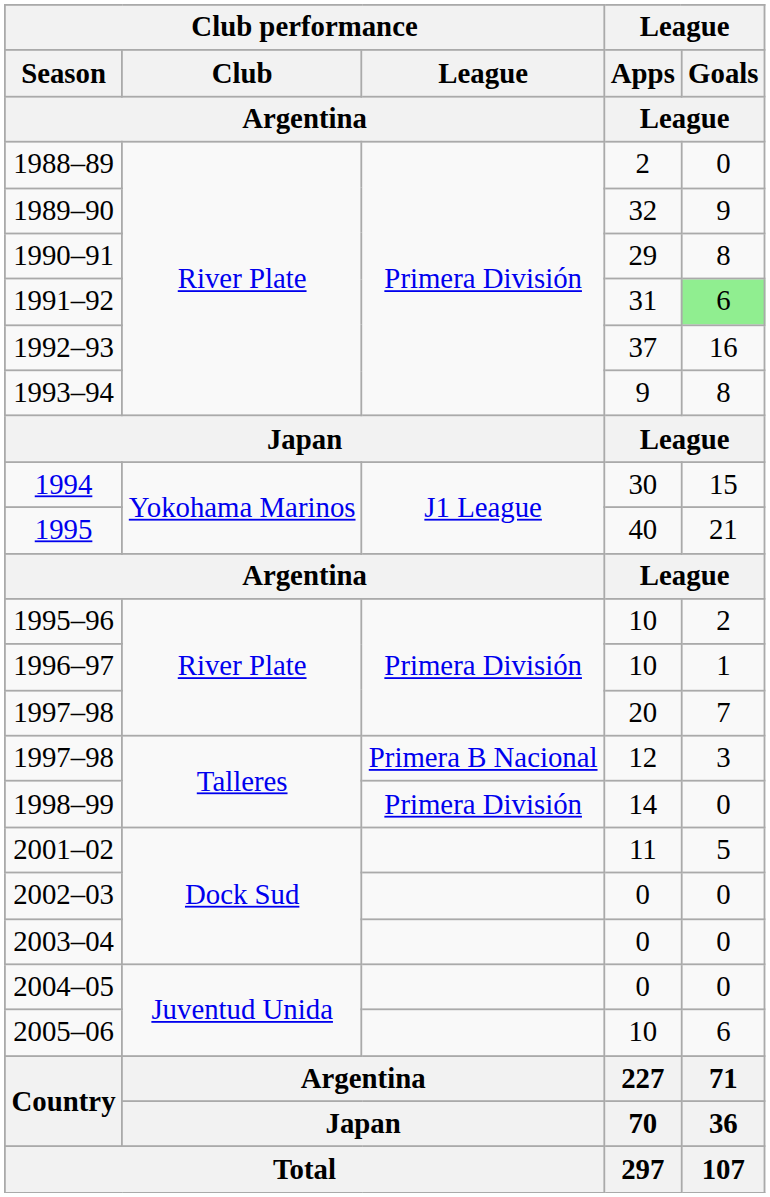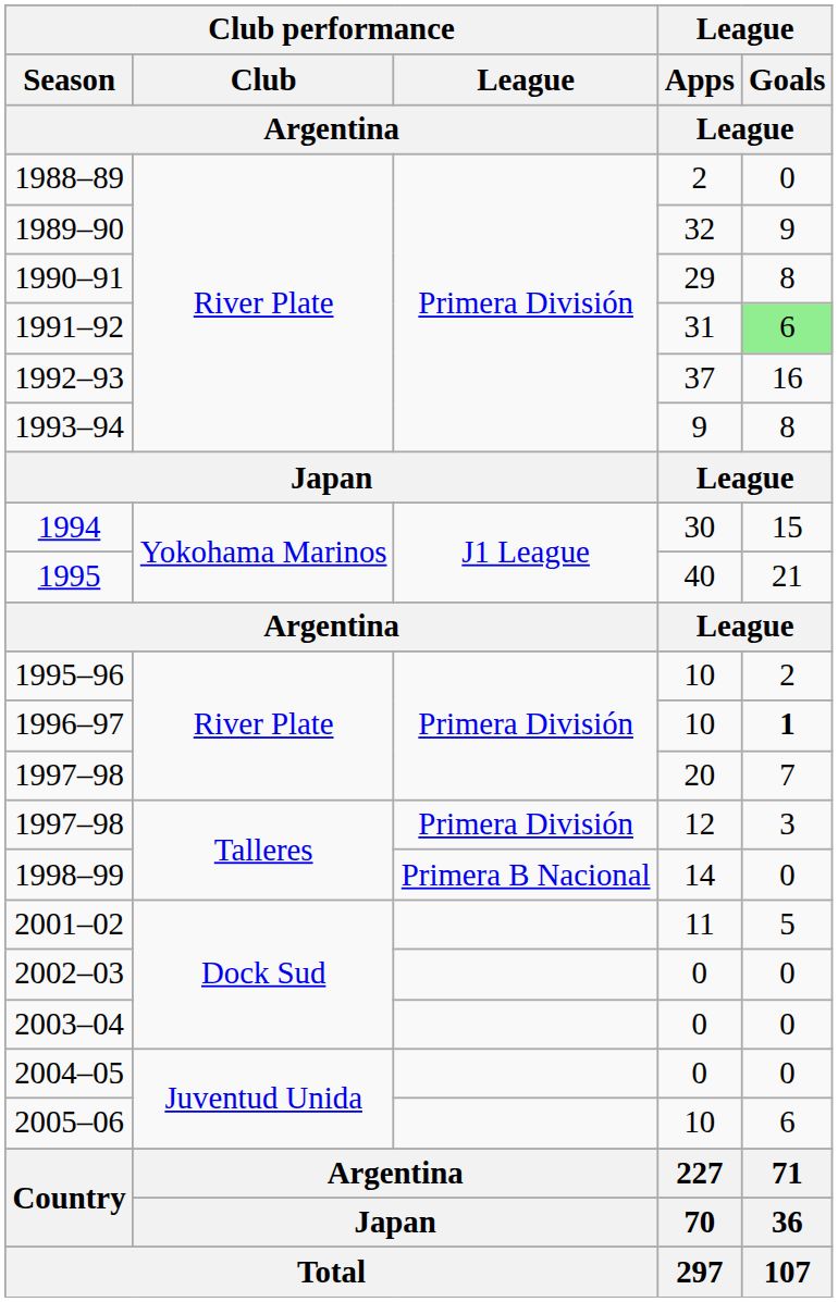 <table class="wikitable" style="text-align:center;">
 <tr>
 <th colspan=3>Club performance</th>
 <th colspan=2>League</th>
 </tr>
 <tr>
 <th>Season</th>
 <th>Club</th>
 <th>League</th>
 <th>Apps</th>
 <th>Goals</th>
 </tr>
 <tr>
 <th colspan=3>Argentina</th>
 <th colspan=2>League</th>
 </tr>
 <tr>
 <td>1988–89</td>
 <td rowspan="6"><a href='#'>River Plate</a></td>
 <td rowspan="6"><a href='#'>Primera División</a></td>
 <td>2</td>
 <td>0</td>
 </tr>
 <tr>
 <td>1989–90</td>
 <td>32</td>
 <td>9</td>
 </tr>
 <tr>
 <td>1990–91</td>
 <td>29</td>
 <td>8</td>
 </tr>
 <tr>
 <td>1991–92</td>
 <td>31</td>
 <td style="background: lightgreen;">6</td>
 </tr>
 <tr>
 <td>1992–93</td>
 <td>37</td>
 <td>16</td>
 </tr>
 <tr>
 <td>1993–94</td>
 <td>9</td>
 <td>8</td>
 </tr>
 <tr>
 <th colspan=3>Japan</th>
 <th colspan=2>League</th>
 </tr>
 <tr>
 <td><a href='#'>1994</a></td>
 <td rowspan="2"><a href='#'>Yokohama Marinos</a></td>
 <td rowspan="2"><a href='#'>J1 League</a></td>
 <td>30</td>
 <td>15</td>
 </tr>
 <tr>
 <td><a href='#'>1995</a></td>
 <td>40</td>
 <td>21</td>
 </tr>
 <tr>
 <th colspan=3>Argentina</th>
 <th colspan=2>League</th>
 </tr>
 <tr>
 <td>1995–96</td>
 <td rowspan="3"><a href='#'>River Plate</a></td>
 <td rowspan="3"><a href='#'>Primera División</a></td>
 <td>10</td>
 <td>2</td>
 </tr>
 <tr>
 <td>1996–97</td>
 <td>10</td>
-<td>1</td>
+<td><strong>1</strong></td>
 </tr>
 <tr>
 <td>1997–98</td>
 <td>20</td>
 <td>7</td>
 </tr>
 <tr>
 <td>1997–98</td>
 <td rowspan="2"><a href='#'>Talleres</a></td>
-<td><a href='#'>Primera B Nacional</a></td>
+<td><a href='#'>Primera División</a></td>
 <td>12</td>
 <td>3</td>
 </tr>
 <tr>
 <td>1998–99</td>
-<td><a href='#'>Primera División</a></td>
+<td><a href='#'>Primera B Nacional</a></td>
 <td>14</td>
 <td>0</td>
 </tr>
 <tr>
 <td>2001–02</td>
 <td rowspan="3"><a href='#'>Dock Sud</a></td>
 <td></td>
 <td>11</td>
 <td>5</td>
 </tr>
 <tr>
 <td>2002–03</td>
 <td></td>
 <td>0</td>
 <td>0</td>
 </tr>
 <tr>
 <td>2003–04</td>
 <td></td>
 <td>0</td>
 <td>0</td>
 </tr>
 <tr>
 <td>2004–05</td>
 <td rowspan="2"><a href='#'>Juventud Unida</a></td>
 <td></td>
 <td>0</td>
 <td>0</td>
 </tr>
 <tr>
 <td>2005–06</td>
 <td></td>
 <td>10</td>
 <td>6</td>
 </tr>
 <tr>
 <th rowspan=2>Country</th>
 <th colspan=2>Argentina</th>
 <th>227</th>
 <th>71</th>
 </tr>
 <tr>
 <th colspan=2>Japan</th>
 <th>70</th>
 <th>36</th>
 </tr>
 <tr>
 <th colspan=3>Total</th>
 <th>297</th>
 <th>107</th>
 </tr>
 </table>
